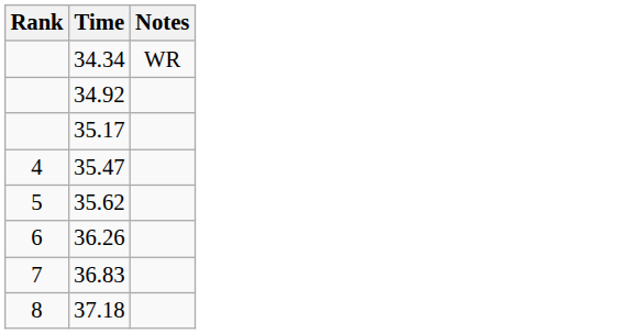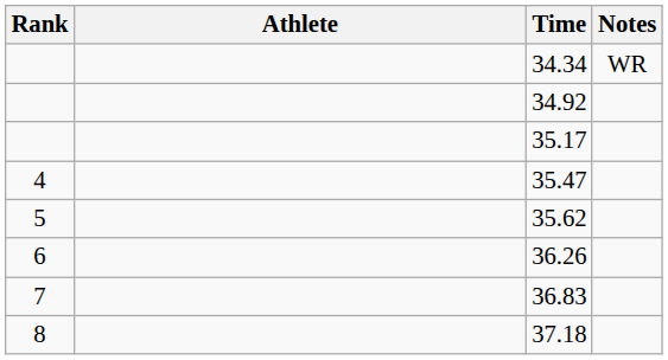 <table class="wikitable" style="text-align:center">
 <tr>
 <th>Rank</th>
+<th Style="width:18em">Athlete</th>
 <th>Time</th>
 <th>Notes</th>
 </tr>
 <tr>
 <td></td>
+<td style="text-align:left"></td>
 <td>34.34</td>
 <td>WR</td>
 </tr>
 <tr>
 <td></td>
+<td style="text-align:left"></td>
 <td>34.92</td>
 <td></td>
 </tr>
 <tr>
 <td></td>
+<td style="text-align:left"></td>
 <td>35.17</td>
 <td></td>
 </tr>
 <tr>
 <td>4</td>
+<td style="text-align:left"></td>
 <td>35.47</td>
 <td></td>
 </tr>
 <tr>
 <td>5</td>
+<td style="text-align:left"></td>
 <td>35.62</td>
 <td></td>
 </tr>
 <tr>
 <td>6</td>
+<td style="text-align:left"></td>
 <td>36.26</td>
 <td></td>
 </tr>
 <tr>
 <td>7</td>
+<td style="text-align:left"></td>
 <td>36.83</td>
 <td></td>
 </tr>
 <tr>
 <td>8</td>
+<td style="text-align:left"></td>
 <td>37.18</td>
 <td></td>
 </tr>
 </table>
